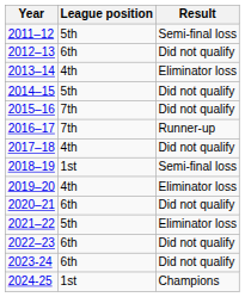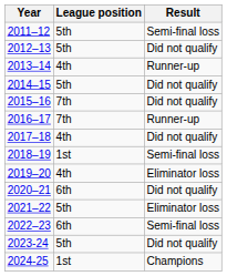 <table class="wikitable">
 <tr>
 <th>Year</th>
 <th>League position</th>
 <th>Result</th>
 </tr>
 <tr>
 <td><a href='#'>2011–12</a></td>
 <td>5th</td>
 <td>Semi-final loss</td>
 </tr>
 <tr>
 <td><a href='#'>2012–13</a></td>
-<td>6th</td>
+<td>5th</td>
 <td>Did not qualify</td>
 </tr>
 <tr>
 <td><a href='#'>2013–14</a></td>
 <td>4th</td>
-<td>Eliminator loss</td>
+<td>Runner-up</td>
 </tr>
 <tr>
 <td><a href='#'>2014–15</a></td>
 <td>5th</td>
 <td>Did not qualify</td>
 </tr>
 <tr>
 <td><a href='#'>2015–16</a></td>
 <td>7th</td>
 <td>Did not qualify</td>
 </tr>
 <tr>
 <td><a href='#'>2016–17</a></td>
 <td>7th</td>
 <td>Runner-up</td>
 </tr>
 <tr>
 <td><a href='#'>2017–18</a></td>
 <td>4th</td>
 <td>Did not qualify</td>
 </tr>
 <tr>
 <td><a href='#'>2018–19</a></td>
 <td>1st</td>
 <td>Semi-final loss</td>
 </tr>
 <tr>
 <td><a href='#'>2019–20</a></td>
 <td>4th</td>
 <td>Eliminator loss</td>
 </tr>
 <tr>
 <td><a href='#'>2020–21</a></td>
 <td>6th</td>
 <td>Did not qualify</td>
 </tr>
 <tr>
 <td><a href='#'>2021–22</a></td>
 <td>5th</td>
 <td>Eliminator loss</td>
 </tr>
 <tr>
 <td><a href='#'>2022–23</a></td>
 <td>6th</td>
-<td>Did not qualify</td>
+<td>Semi-final loss</td>
 </tr>
 <tr>
 <td><a href='#'>2023-24</a></td>
-<td>6th</td>
+<td>5th</td>
 <td>Did not qualify</td>
 </tr>
 <tr>
 <td><a href='#'>2024-25</a></td>
 <td>1st</td>
 <td>Champions</td>
 </tr>
 </table>
